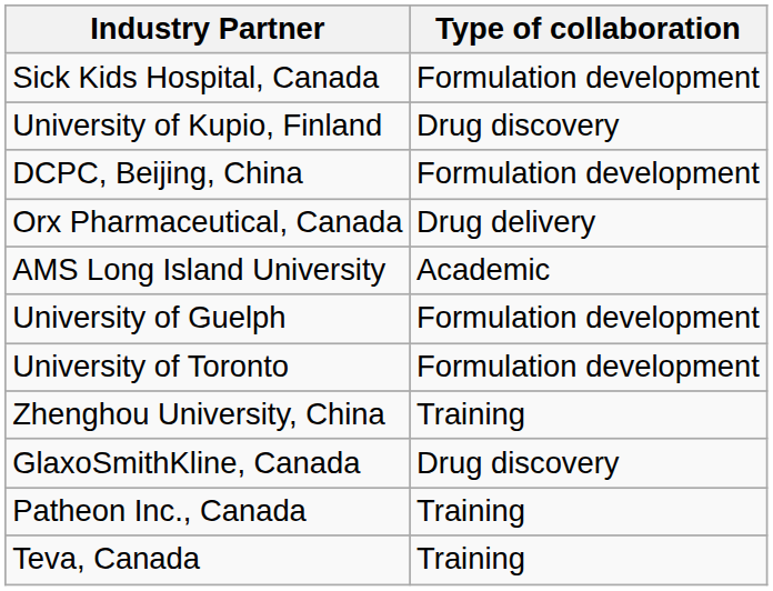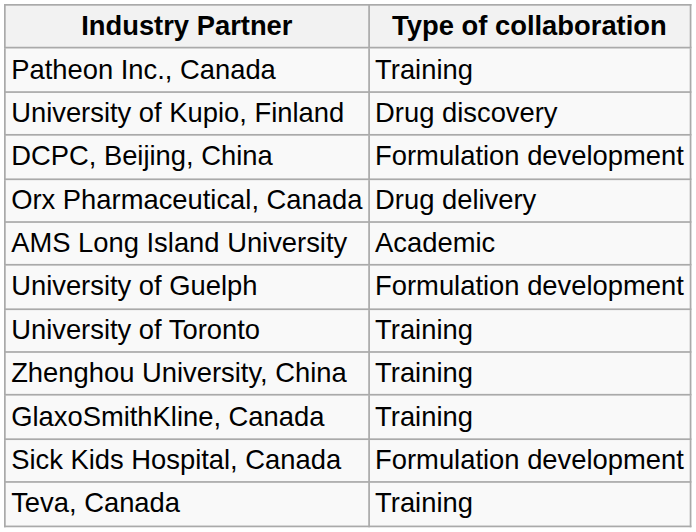 <table class="wikitable">
 <tr>
 <th>Industry Partner</th>
 <th>Type of collaboration</th>
 </tr>
 <tr>
-<td>Sick Kids Hospital, Canada</td>
-<td>Formulation development</td>
+<td>Patheon Inc., Canada</td>
+<td>Training</td>
 </tr>
 <tr>
 <td>University of Kupio, Finland</td>
 <td>Drug discovery</td>
 </tr>
 <tr>
 <td>DCPC, Beijing, China</td>
 <td>Formulation development</td>
 </tr>
 <tr>
 <td>Orx Pharmaceutical, Canada</td>
 <td>Drug delivery</td>
 </tr>
 <tr>
 <td>AMS Long Island University</td>
 <td>Academic</td>
 </tr>
 <tr>
 <td>University of Guelph</td>
 <td>Formulation development</td>
 </tr>
 <tr>
 <td>University of Toronto</td>
-<td>Formulation development</td>
+<td>Training</td>
 </tr>
 <tr>
 <td>Zhenghou University, China</td>
 <td>Training</td>
 </tr>
 <tr>
 <td>GlaxoSmithKline, Canada</td>
-<td>Drug discovery</td>
+<td>Training</td>
 </tr>
 <tr>
-<td>Patheon Inc., Canada</td>
-<td>Training</td>
+<td>Sick Kids Hospital, Canada</td>
+<td>Formulation development</td>
 </tr>
 <tr>
 <td>Teva, Canada</td>
 <td>Training</td>
 </tr>
 </table>
